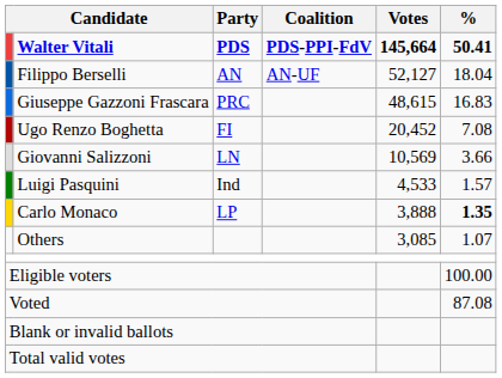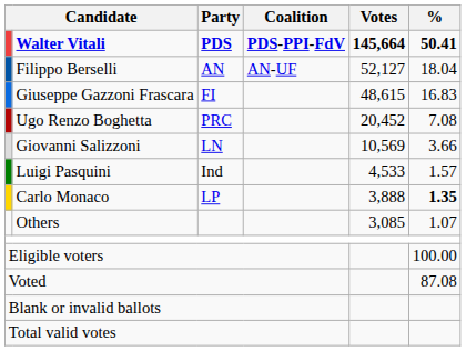 <table class="wikitable centre">
 <tr>
 <th scope="col" colspan=2>Candidate</th>
 <th scope="col">Party</th>
 <th scope="col">Coalition</th>
 <th scope="col">Votes</th>
 <th scope="col">%</th>
 </tr>
 <tr>
 <td bgcolor="#EF3E3E"></td>
 <td><strong><a href='#'>Walter Vitali</a></strong></td>
 <td><strong><a href='#'>PDS</a></strong></td>
 <td><strong><a href='#'>PDS</a>-<a href='#'>PPI</a>-<a href='#'>FdV</a></strong></td>
 <td style="text-align: right"><strong>145,664</strong></td>
 <td style="text-align: right"><strong>50.41</strong></td>
 </tr>
 <tr>
 <td bgcolor="#0054A5"></td>
 <td>Filippo Berselli</td>
 <td><a href='#'>AN</a></td>
 <td><a href='#'>AN</a>-<a href='#'>UF</a></td>
 <td style="text-align: right">52,127</td>
 <td style="text-align: right">18.04</td>
 </tr>
 <tr>
 <td bgcolor="#0A6BE1"></td>
 <td>Giuseppe Gazzoni Frascara</td>
-<td><a href='#'>PRC</a></td>
+<td><a href='#'>FI</a></td>
 <td></td>
 <td style="text-align: right">48,615</td>
 <td style="text-align: right">16.83</td>
 </tr>
 <tr>
 <td bgcolor="#B40404"></td>
 <td>Ugo Renzo Boghetta</td>
-<td><a href='#'>FI</a></td>
+<td><a href='#'>PRC</a></td>
 <td></td>
 <td style="text-align: right">20,452</td>
 <td style="text-align: right">7.08</td>
 </tr>
 <tr>
 <td bgcolor="#DDDDDD"></td>
 <td>Giovanni Salizzoni</td>
 <td><a href='#'>LN</a></td>
 <td></td>
 <td style="text-align: right">10,569</td>
 <td style="text-align: right">3.66</td>
 </tr>
 <tr>
 <td bgcolor="#008000"></td>
 <td>Luigi Pasquini</td>
 <td>Ind</td>
 <td></td>
 <td style="text-align: right">4,533</td>
 <td style="text-align: right">1.57</td>
 </tr>
 <tr>
 <td bgcolor="gold"></td>
 <td>Carlo Monaco</td>
 <td><a href='#'>LP</a></td>
 <td></td>
 <td style="text-align: right">3,888</td>
 <td style="text-align: right"><strong>1.35</strong></td>
 </tr>
 <tr>
 <td bgcolor=""></td>
 <td>Others</td>
 <td></td>
 <td></td>
 <td style="text-align: right">3,085</td>
 <td style="text-align: right">1.07</td>
 </tr>
 <tr bgcolor=white>
 <td colspan=8></td>
 </tr>
 <tr>
 <td colspan=4>Eligible voters</td>
 <td style="text-align: right"></td>
 <td style="text-align: right">100.00</td>
 </tr>
 <tr>
 <td colspan=4>Voted</td>
 <td style="text-align: right"></td>
 <td style="text-align: right">87.08</td>
 </tr>
 <tr>
 <td colspan=4>Blank or invalid ballots</td>
 <td style="text-align: right"></td>
 <td style="text-align: right"></td>
 </tr>
 <tr>
 <td colspan=4>Total valid votes</td>
 <td style="text-align: right"></td>
 <td style="text-align: right"></td>
 </tr>
 </table>
